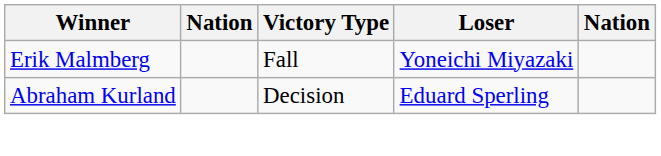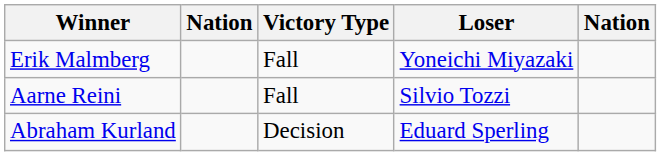 <table class="wikitable sortable" style="text-align:left;">
 <tr>
 <th>Winner</th>
 <th>Nation</th>
 <th>Victory Type</th>
 <th>Loser</th>
 <th>Nation</th>
 </tr>
 <tr>
 <td><a href='#'>Erik Malmberg</a></td>
 <td></td>
 <td>Fall</td>
 <td><a href='#'>Yoneichi Miyazaki</a></td>
 <td></td>
 </tr>
 <tr>
+<td><a href='#'>Aarne Reini</a></td>
+<td></td>
+<td>Fall</td>
+<td><a href='#'>Silvio Tozzi</a></td>
+<td></td>
+</tr>
+<tr>
 <td><a href='#'>Abraham Kurland</a></td>
 <td></td>
 <td>Decision</td>
 <td><a href='#'>Eduard Sperling</a></td>
 <td></td>
 </tr>
 </table>
